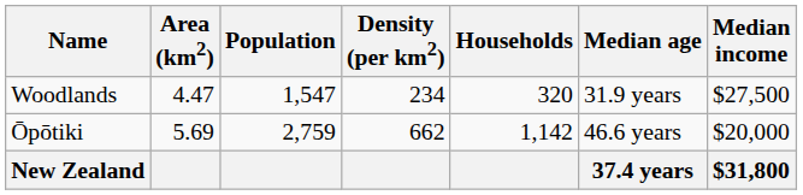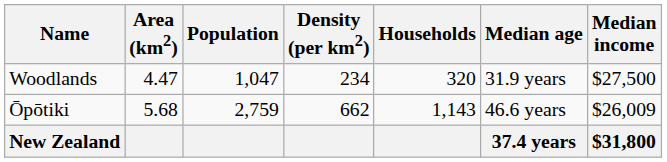 <table class="wikitable">
 <tr>
 <th>Name</th>
 <th>Area<br>(km<sup>2</sup>)</th>
 <th>Population</th>
 <th>Density<br>(per km<sup>2</sup>)</th>
 <th>Households</th>
 <th>Median age</th>
 <th>Median<br>income</th>
 </tr>
 <tr>
 <td>Woodlands</td>
 <td style="text-align:right;">4.47</td>
-<td style="text-align:right;">1,547</td>
+<td style="text-align:right;">1,047</td>
 <td style="text-align:right;">234</td>
 <td style="text-align:right;">320</td>
 <td>31.9 years</td>
 <td>$27,500</td>
 </tr>
 <tr>
 <td>Ōpōtiki</td>
-<td style="text-align:right;">5.69</td>
+<td style="text-align:right;">5.68</td>
 <td style="text-align:right;">2,759</td>
 <td style="text-align:right;">662</td>
-<td style="text-align:right;">1,142</td>
+<td style="text-align:right;">1,143</td>
 <td>46.6 years</td>
-<td>$20,000</td>
+<td>$26,009</td>
 </tr>
 <tr>
 <th>New Zealand</th>
 <th></th>
 <th></th>
 <th></th>
 <th></th>
 <th>37.4 years</th>
 <th style="text-align:left;">$31,800</th>
 </tr>
 </table>
